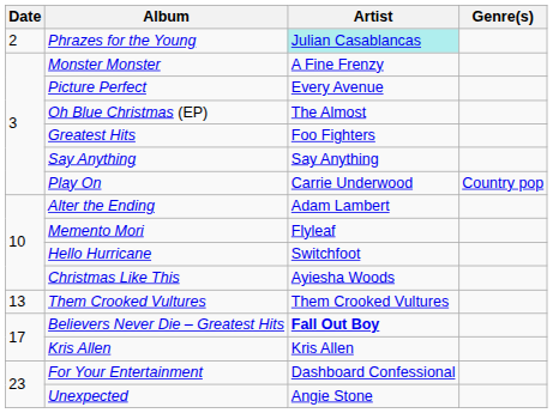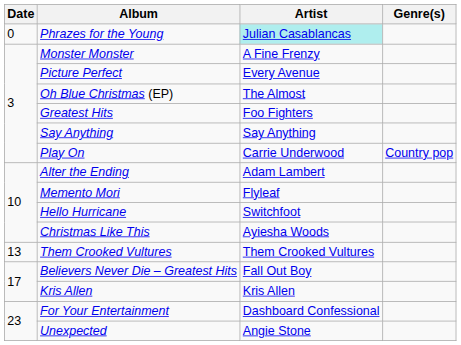 <table class="wikitable">
 <tr>
 <th>Date</th>
 <th>Album</th>
 <th>Artist</th>
 <th>Genre(s)</th>
 </tr>
 <tr>
-<td>2</td>
+<td>0</td>
 <td><em><a href='#'>Phrazes for the Young</a></em></td>
 <td style="background: paleturquoise;"><a href='#'>Julian Casablancas</a></td>
 <td></td>
 </tr>
 <tr>
 <td rowspan="6">3</td>
 <td><em><a href='#'>Monster Monster</a></em></td>
 <td><a href='#'>A Fine Frenzy</a></td>
 <td></td>
 </tr>
 <tr>
 <td><em><a href='#'>Picture Perfect</a></em></td>
 <td><a href='#'>Every Avenue</a></td>
 <td></td>
 </tr>
 <tr>
 <td><em><a href='#'>Oh Blue Christmas</a></em> (EP)</td>
 <td><a href='#'>The Almost</a></td>
 <td></td>
 </tr>
 <tr>
 <td><em><a href='#'>Greatest Hits</a></em></td>
 <td><a href='#'>Foo Fighters</a></td>
 <td></td>
 </tr>
 <tr>
 <td><em><a href='#'>Say Anything</a></em></td>
 <td><a href='#'>Say Anything</a></td>
 <td></td>
 </tr>
 <tr>
 <td><em><a href='#'>Play On</a></em></td>
 <td><a href='#'>Carrie Underwood</a></td>
 <td><a href='#'>Country pop</a></td>
 </tr>
 <tr>
 <td rowspan="4">10</td>
 <td><em><a href='#'>Alter the Ending</a></em></td>
 <td><a href='#'>Adam Lambert</a></td>
 <td></td>
 </tr>
 <tr>
 <td><em><a href='#'>Memento Mori</a></em></td>
 <td><a href='#'>Flyleaf</a></td>
 <td></td>
 </tr>
 <tr>
 <td><em><a href='#'>Hello Hurricane</a></em></td>
 <td><a href='#'>Switchfoot</a></td>
 <td></td>
 </tr>
 <tr>
 <td><em><a href='#'>Christmas Like This</a></em></td>
 <td><a href='#'>Ayiesha Woods</a></td>
 <td></td>
 </tr>
 <tr>
 <td>13</td>
 <td><em><a href='#'>Them Crooked Vultures</a></em></td>
 <td><a href='#'>Them Crooked Vultures</a></td>
 <td></td>
 </tr>
 <tr>
 <td rowspan="2">17</td>
 <td><em><a href='#'>Believers Never Die – Greatest Hits</a></em></td>
-<td><strong><a href='#'>Fall Out Boy</a></strong></td>
+<td><a href='#'>Fall Out Boy</a></td>
 <td></td>
 </tr>
 <tr>
 <td><em><a href='#'>Kris Allen</a></em></td>
 <td><a href='#'>Kris Allen</a></td>
 <td></td>
 </tr>
 <tr>
 <td rowspan="2">23</td>
 <td><em><a href='#'>For Your Entertainment</a></em></td>
 <td><a href='#'>Dashboard Confessional</a></td>
 <td></td>
 </tr>
 <tr>
 <td><em><a href='#'>Unexpected</a></em></td>
 <td><a href='#'>Angie Stone</a></td>
 <td></td>
 </tr>
 </table>
